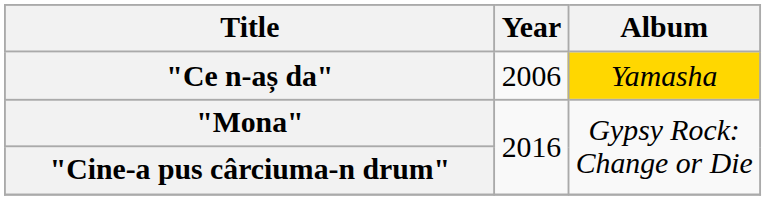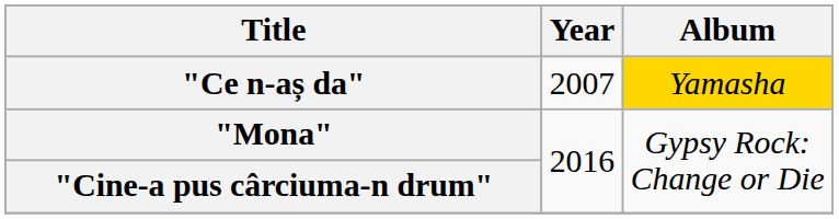 <table class="wikitable plainrowheaders" style="text-align:center;">
 <tr>
 <th scope="col" rowspan="1" style="width:16em;">Title</th>
 <th scope="col" rowspan="1" style="width:1em;">Year</th>
 <th scope="col" rowspan="1" style="width:6em;">Album</th>
 </tr>
 <tr>
 <th scope="row">"Ce n-aș da"<br></th>
-<td rowspan="1">2006</td>
+<td rowspan="1">2007</td>
 <td style="background: gold;"><em>Yamasha</em></td>
 </tr>
 <tr>
 <th scope="row">"Mona"<br></th>
 <td rowspan="2">2016</td>
 <td rowspan="2"><em>Gypsy Rock: Change or Die</em></td>
 </tr>
 <tr>
 <th scope="row">"Cine-a pus cârciuma-n drum"<br></th>
 </tr>
 <tr>
 </tr>
 </table>
